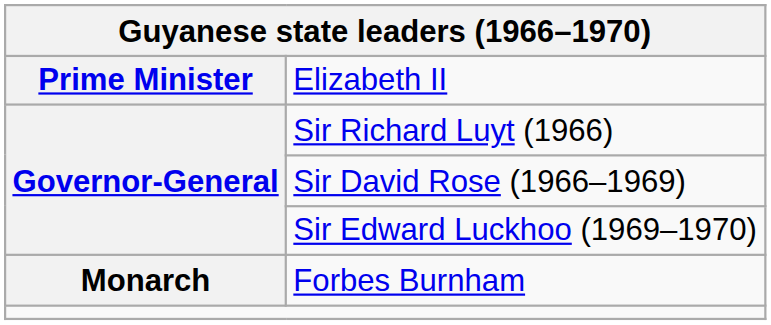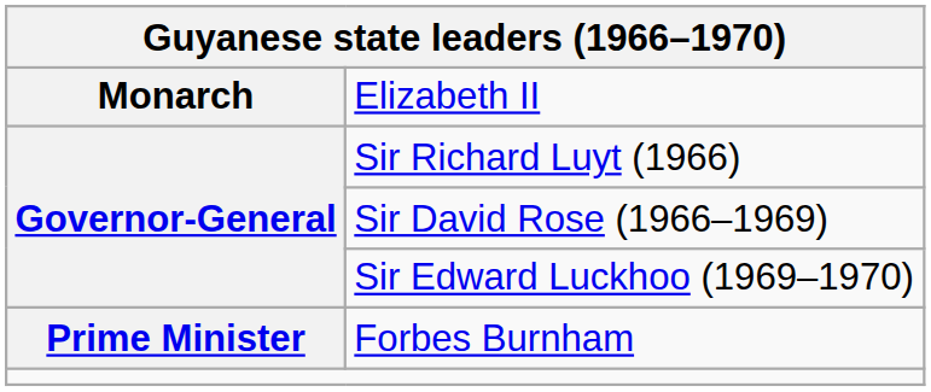 <table class="wikitable " style="text-align:left;  font-size:88%; float:center";>
 <tr>
 <th colspan="2">Guyanese state leaders (1966–1970)</th>
 </tr>
 <tr ->
-<th scope=col><a href='#'>Prime Minister</a></th>
+<th scope=col>Monarch</th>
 <td><a href='#'>Elizabeth II</a></td>
 </tr>
 <tr ->
 <th rowspan="3" scope="col"><a href='#'>Governor-General</a></th>
 <td><a href='#'>Sir Richard Luyt</a> (1966)</td>
 </tr>
 <tr>
 <td><a href='#'>Sir David Rose</a> (1966–1969)</td>
 </tr>
 <tr>
 <td><a href='#'>Sir Edward Luckhoo</a> (1969–1970)</td>
 </tr>
 <tr>
-<th scope=col>Monarch</th>
+<th scope=col><a href='#'>Prime Minister</a></th>
 <td><a href='#'>Forbes Burnham</a></td>
 </tr>
 <tr>
 <td colspan="2"></td>
 </tr>
 </table>
